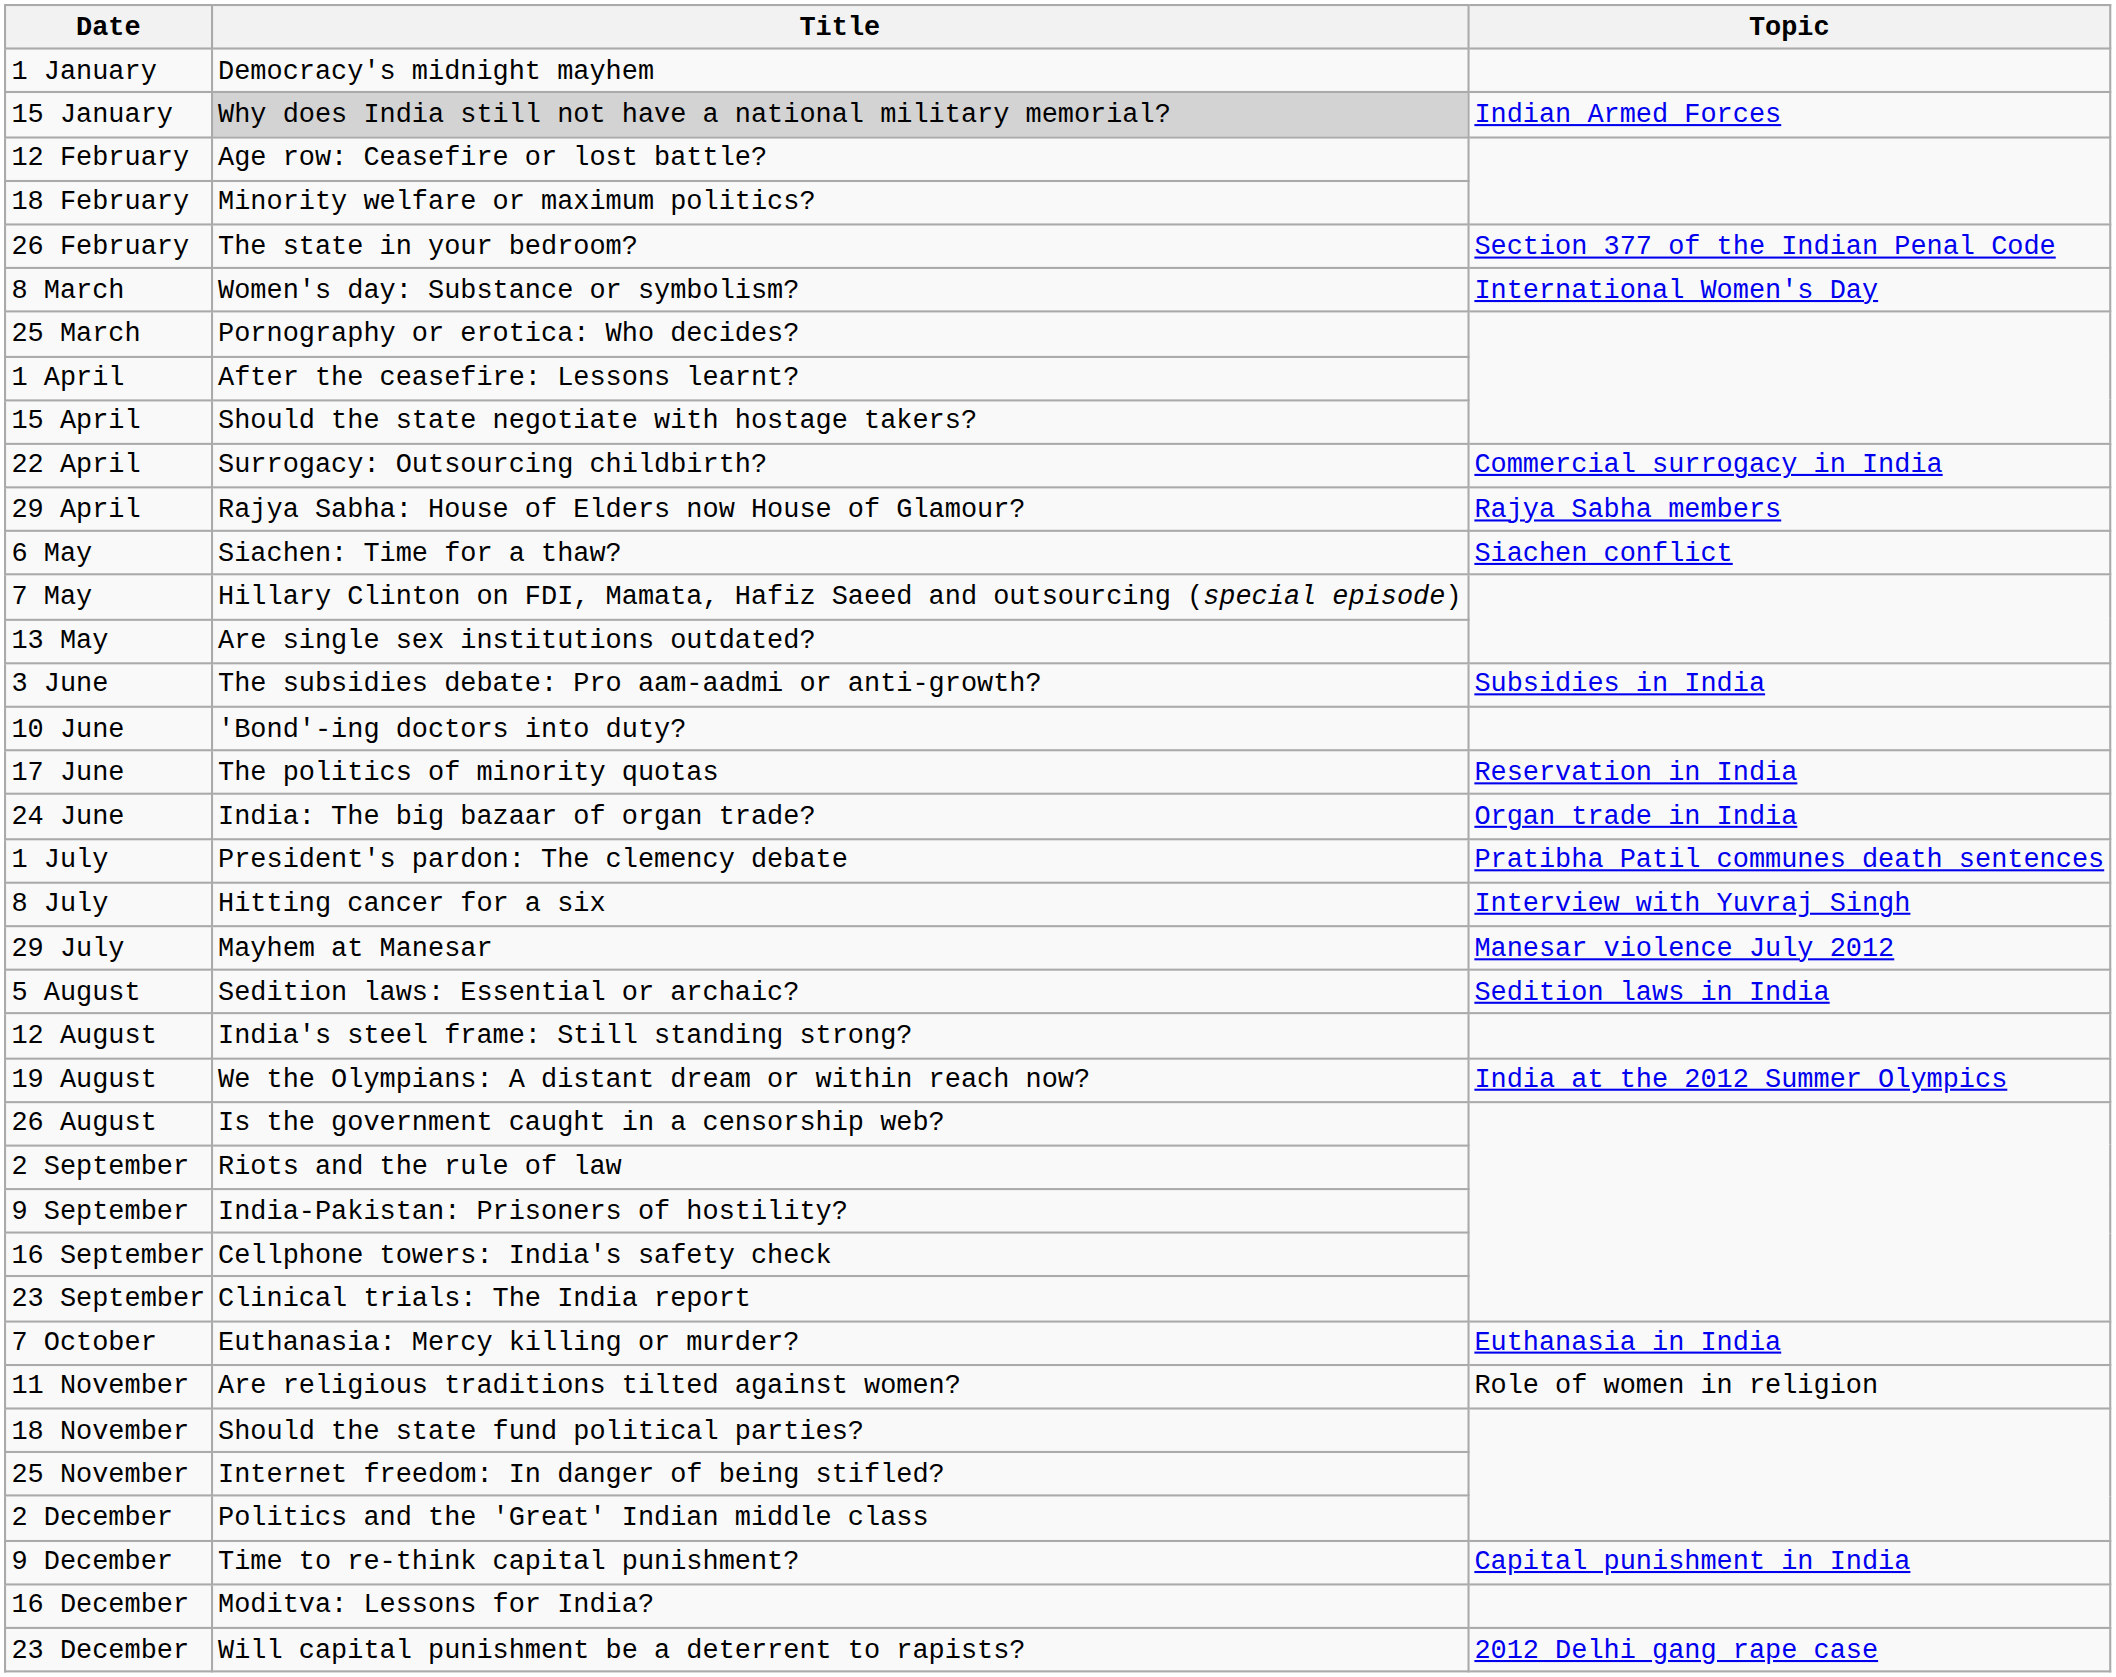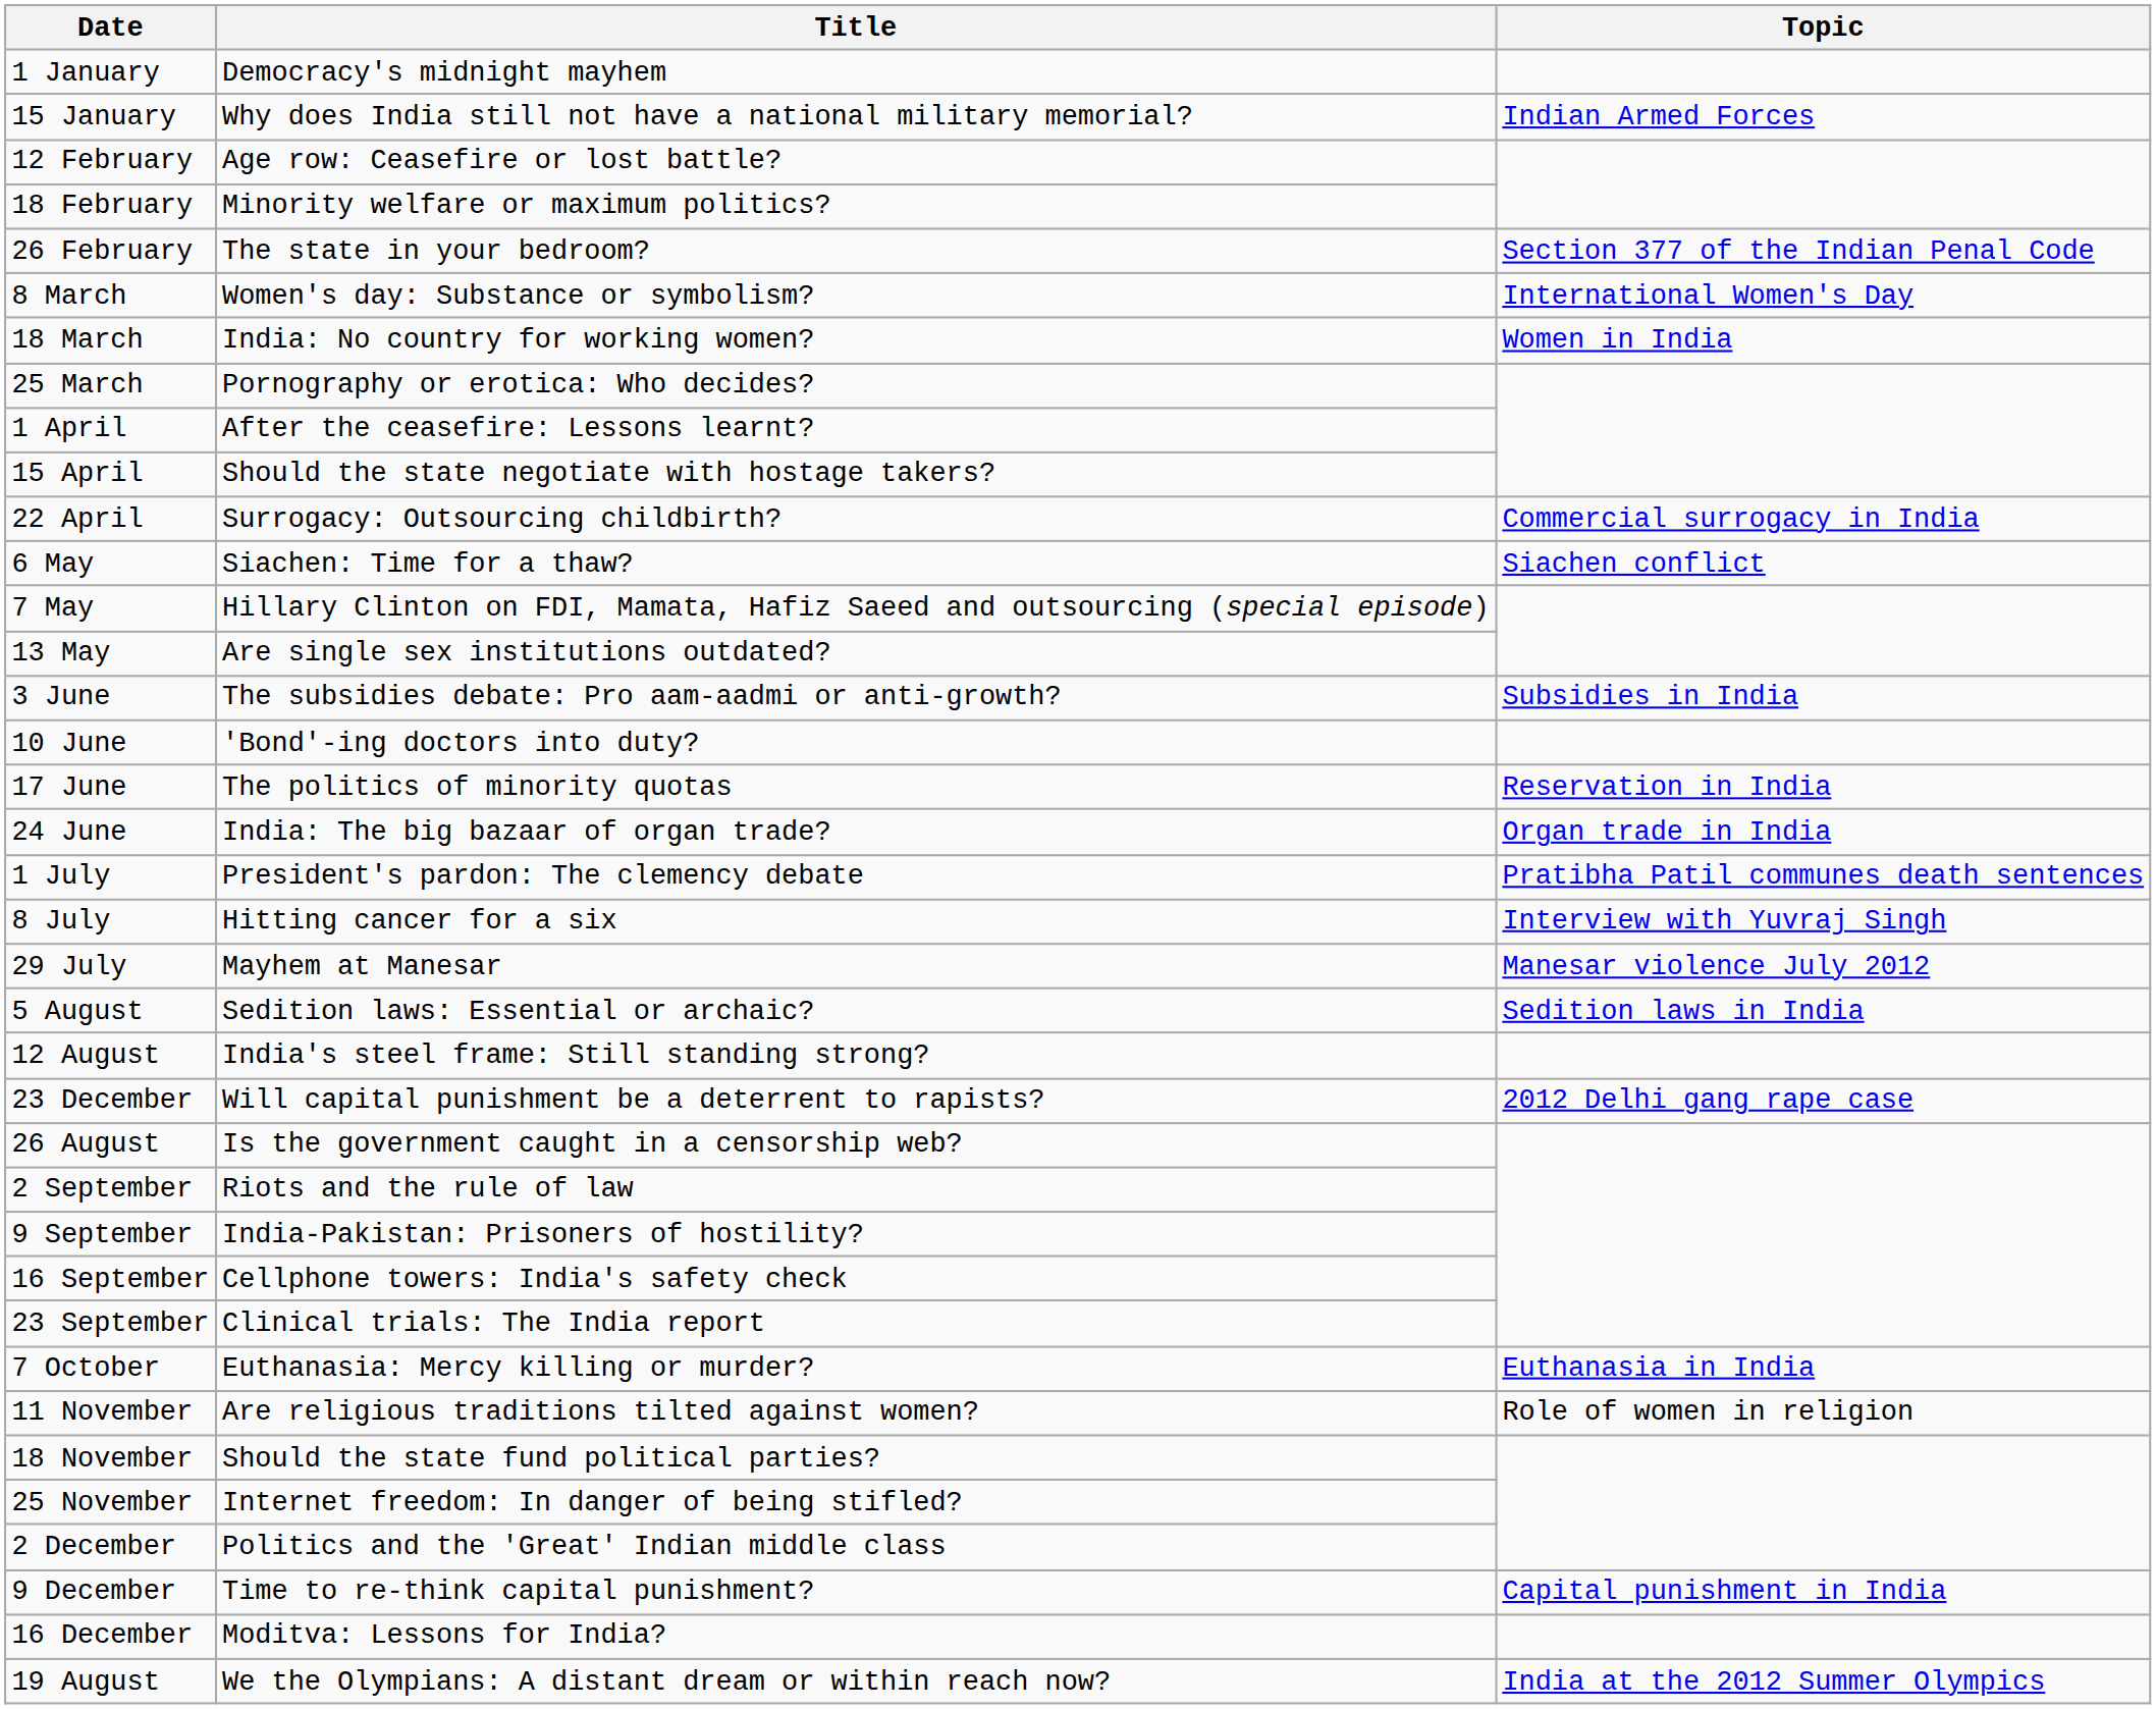 <table class="wikitable">
 <tr>
 <th scope="col">Date</th>
 <th scope="col">Title</th>
 <th scope="col">Topic</th>
 </tr>
 <tr>
 <td>1 January</td>
 <td>Democracy's midnight mayhem</td>
 </tr>
 <tr>
 <td>15 January</td>
-<td style="background: lightgrey;">Why does India still not have a national military memorial?</td>
+<td>Why does India still not have a national military memorial?</td>
 <td><a href='#'>Indian Armed Forces</a></td>
 </tr>
 <tr>
 <td>12 February</td>
 <td>Age row: Ceasefire or lost battle?</td>
 </tr>
 <tr>
 <td>18 February</td>
 <td>Minority welfare or maximum politics?</td>
 </tr>
 <tr>
 <td>26 February</td>
 <td>The state in your bedroom?</td>
 <td><a href='#'>Section 377 of the Indian Penal Code</a></td>
 </tr>
 <tr>
 <td>8 March</td>
 <td>Women's day: Substance or symbolism?</td>
 <td><a href='#'>International Women's Day</a></td>
 </tr>
 <tr>
+<td>18 March</td>
+<td>India: No country for working women?</td>
+<td><a href='#'>Women in India</a></td>
+</tr>
+<tr>
 <td>25 March</td>
 <td>Pornography or erotica: Who decides?</td>
 </tr>
 <tr>
 <td>1 April</td>
 <td>After the ceasefire: Lessons learnt?</td>
 </tr>
 <tr>
 <td>15 April</td>
 <td>Should the state negotiate with hostage takers?</td>
 </tr>
 <tr>
 <td>22 April</td>
 <td>Surrogacy: Outsourcing childbirth?</td>
 <td><a href='#'>Commercial surrogacy in India</a></td>
-</tr>
-<tr>
-<td>29 April</td>
-<td>Rajya Sabha: House of Elders now House of Glamour?</td>
-<td><a href='#'>Rajya Sabha members</a></td>
 </tr>
 <tr>
 <td>6 May</td>
 <td>Siachen: Time for a thaw?</td>
 <td><a href='#'>Siachen conflict</a></td>
 </tr>
 <tr>
 <td>7 May</td>
 <td>Hillary Clinton on FDI, Mamata, Hafiz Saeed and outsourcing (<em>special episode</em>)</td>
 </tr>
 <tr>
 <td>13 May</td>
 <td>Are single sex institutions outdated?</td>
 </tr>
 <tr>
 <td>3 June</td>
 <td>The subsidies debate: Pro aam-aadmi or anti-growth?</td>
 <td><a href='#'>Subsidies in India</a></td>
 </tr>
 <tr>
 <td>10 June</td>
 <td>'Bond'-ing doctors into duty?</td>
 </tr>
 <tr>
 <td>17 June</td>
 <td>The politics of minority quotas</td>
 <td><a href='#'>Reservation in India</a></td>
 </tr>
 <tr>
 <td>24 June</td>
 <td>India: The big bazaar of organ trade?</td>
 <td><a href='#'>Organ trade in India</a></td>
 </tr>
 <tr>
 <td>1 July</td>
 <td>President's pardon: The clemency debate</td>
 <td><a href='#'>Pratibha Patil communes death sentences</a></td>
 </tr>
 <tr>
 <td>8 July</td>
 <td>Hitting cancer for a six</td>
 <td><a href='#'>Interview with Yuvraj Singh</a></td>
 </tr>
 <tr>
 <td>29 July</td>
 <td>Mayhem at Manesar</td>
 <td><a href='#'>Manesar violence July 2012</a></td>
 </tr>
 <tr>
 <td>5 August</td>
 <td>Sedition laws: Essential or archaic?</td>
 <td><a href='#'>Sedition laws in India</a></td>
 </tr>
 <tr>
 <td>12 August</td>
 <td>India's steel frame: Still standing strong?</td>
 </tr>
 <tr>
-<td>19 August</td>
-<td>We the Olympians: A distant dream or within reach now?</td>
-<td><a href='#'>India at the 2012 Summer Olympics</a></td>
+<td>23 December</td>
+<td>Will capital punishment be a deterrent to rapists?</td>
+<td><a href='#'>2012 Delhi gang rape case</a></td>
 </tr>
 <tr>
 <td>26 August</td>
 <td>Is the government caught in a censorship web?</td>
 </tr>
 <tr>
 <td>2 September</td>
 <td>Riots and the rule of law</td>
 </tr>
 <tr>
 <td>9 September</td>
 <td>India-Pakistan: Prisoners of hostility?</td>
 </tr>
 <tr>
 <td>16 September</td>
 <td>Cellphone towers: India's safety check</td>
 </tr>
 <tr>
 <td>23 September</td>
 <td>Clinical trials: The India report</td>
 </tr>
 <tr>
 <td>7 October</td>
 <td>Euthanasia: Mercy killing or murder?</td>
 <td><a href='#'>Euthanasia in India</a></td>
 </tr>
 <tr>
 <td>11 November</td>
 <td>Are religious traditions tilted against women?</td>
 <td>Role of women in religion</td>
 </tr>
 <tr>
 <td>18 November</td>
 <td>Should the state fund political parties?</td>
 </tr>
 <tr>
 <td>25 November</td>
 <td>Internet freedom: In danger of being stifled?</td>
 </tr>
 <tr>
 <td>2 December</td>
 <td>Politics and the 'Great' Indian middle class</td>
 </tr>
 <tr>
 <td>9 December</td>
 <td>Time to re-think capital punishment?</td>
 <td><a href='#'>Capital punishment in India</a></td>
 </tr>
 <tr>
 <td>16 December</td>
 <td>Moditva: Lessons for India?</td>
 </tr>
 <tr>
-<td>23 December</td>
-<td>Will capital punishment be a deterrent to rapists?</td>
-<td><a href='#'>2012 Delhi gang rape case</a></td>
+<td>19 August</td>
+<td>We the Olympians: A distant dream or within reach now?</td>
+<td><a href='#'>India at the 2012 Summer Olympics</a></td>
 </tr>
 </table>
